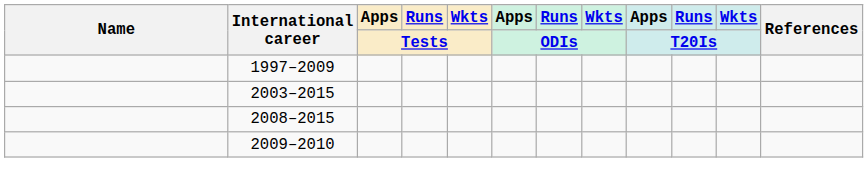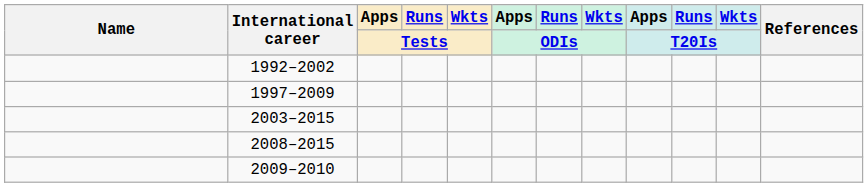 <table class="wikitable sortable" style="text-align: center;">
 <tr>
 <th style="width:180px" rowspan="2">Name</th>
 <th rowspan="2">International<br>career</th>
 <th style="background:#faecc8">Apps</th>
 <th style="background:#faecc8"><a href='#'>Runs</a></th>
 <th style="background:#faecc8"><a href='#'>Wkts</a></th>
 <th style="background:#cef2e0">Apps</th>
 <th style="background:#cef2e0"><a href='#'>Runs</a></th>
 <th style="background:#cef2e0"><a href='#'>Wkts</a></th>
 <th style="background:#CFECEC">Apps</th>
 <th style="background:#CFECEC"><a href='#'>Runs</a></th>
 <th style="background:#CFECEC"><a href='#'>Wkts</a></th>
 <th class="unsortable" rowspan="2">References</th>
 </tr>
 <tr class="unsortable">
 <th colspan="3" style="background:#faecc8"><a href='#'>Tests</a></th>
 <th colspan="3" style="background:#cef2e0"><a href='#'>ODIs</a></th>
 <th colspan="3" style="background:#CFECEC"><a href='#'>T20Is</a></th>
+</tr>
+<tr>
+<td></td>
+<td>1992–2002</td>
+<td></td>
+<td></td>
+<td></td>
+<td></td>
+<td></td>
+<td></td>
+<td></td>
+<td></td>
+<td></td>
+<td></td>
 </tr>
 <tr>
 <td></td>
 <td>1997–2009</td>
 <td></td>
 <td></td>
 <td></td>
 <td></td>
 <td></td>
 <td></td>
 <td></td>
 <td></td>
 <td></td>
 <td></td>
 </tr>
 <tr>
 <td></td>
 <td>2003–2015</td>
 <td></td>
 <td></td>
 <td></td>
 <td></td>
 <td></td>
 <td></td>
 <td></td>
 <td></td>
 <td></td>
 <td></td>
 </tr>
 <tr>
 <td></td>
 <td>2008–2015</td>
 <td></td>
 <td></td>
 <td></td>
 <td></td>
 <td></td>
 <td></td>
 <td></td>
 <td></td>
 <td></td>
 <td></td>
 </tr>
 <tr>
 <td></td>
 <td>2009–2010</td>
 <td></td>
 <td></td>
 <td></td>
 <td></td>
 <td></td>
 <td></td>
 <td></td>
 <td></td>
 <td></td>
 <td></td>
 </tr>
 </table>
